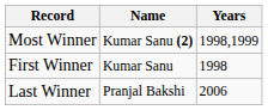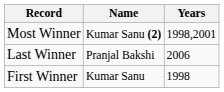 <table class="wikitable">
 <tr>
 <th>Record</th>
 <th>Name</th>
 <th>Years</th>
 </tr>
 <tr>
 <td><big>Most Winner</big></td>
 <td>Kumar Sanu <strong>(2)</strong></td>
-<td>1998,1999</td>
+<td>1998,2001</td>
+</tr>
+<tr>
+<td><big>Last Winner</big></td>
+<td>Pranjal Bakshi</td>
+<td>2006</td>
 </tr>
 <tr>
 <td><big>First Winner</big></td>
 <td>Kumar Sanu</td>
 <td>1998</td>
 </tr>
-<tr>
-<td><big>Last Winner</big></td>
-<td>Pranjal Bakshi</td>
-<td>2006</td>
-</tr>
 </table>
